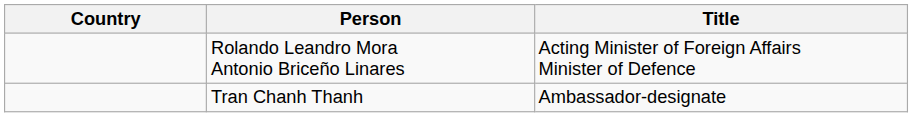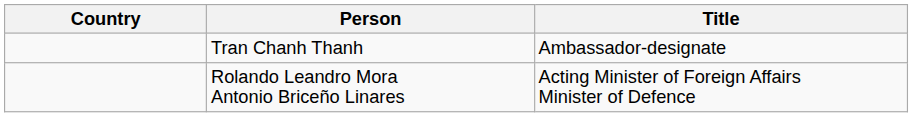 <table class="wikitable">
 <tr style="vertical-align: top;">
 <th width="170">Country</th>
 <th width="280">Person</th>
 <th width="320">Title</th>
 </tr>
 <tr style="vertical-align: top;">
 <td></td>
+<td>Tran Chanh Thanh</td>
+<td>Ambassador-designate</td>
+</tr>
+<tr style="vertical-align: top;">
+<td></td>
 <td>Rolando Leandro Mora<br>Antonio Briceño Linares</td>
 <td>Acting Minister of Foreign Affairs<br>Minister of Defence</td>
 </tr>
-<tr style="vertical-align: top;">
-<td></td>
-<td>Tran Chanh Thanh</td>
-<td>Ambassador-designate</td>
-</tr>
 </table>
